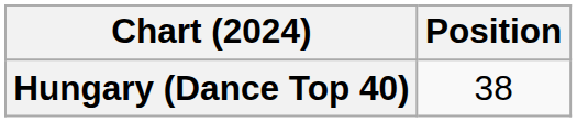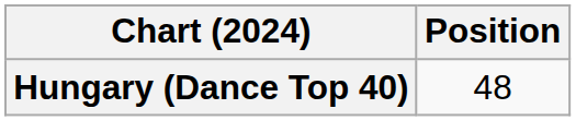 <table class="wikitable plainrowheaders" style="text-align:center">
 <tr>
 <th scope="col">Chart (2024)</th>
 <th scope="col">Position</th>
 </tr>
 <tr>
 <th scope="row">Hungary (Dance Top 40)</th>
-<td>38</td>
+<td>48</td>
 </tr>
 </table>
